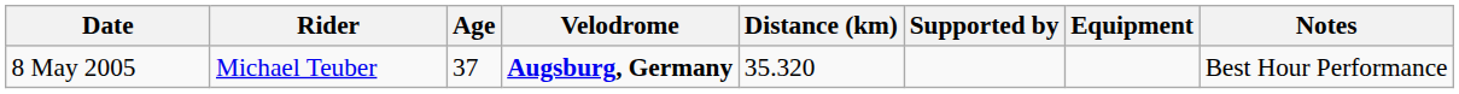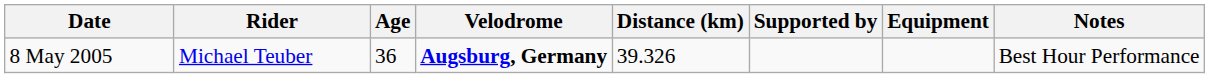 <table class="wikitable sortable">
 <tr>
 <th width=120>Date</th>
 <th width=140>Rider</th>
 <th>Age</th>
 <th>Velodrome</th>
 <th>Distance (km)</th>
 <th>Supported by</th>
 <th>Equipment</th>
 <th>Notes</th>
 </tr>
 <tr>
 <td>8 May 2005</td>
 <td> <a href='#'>Michael Teuber</a></td>
-<td>37</td>
+<td>36</td>
 <td><strong><a href='#'>Augsburg</a>, Germany</strong></td>
-<td>35.320</td>
+<td>39.326</td>
 <td></td>
 <td></td>
 <td>Best Hour Performance</td>
 </tr>
 </table>
